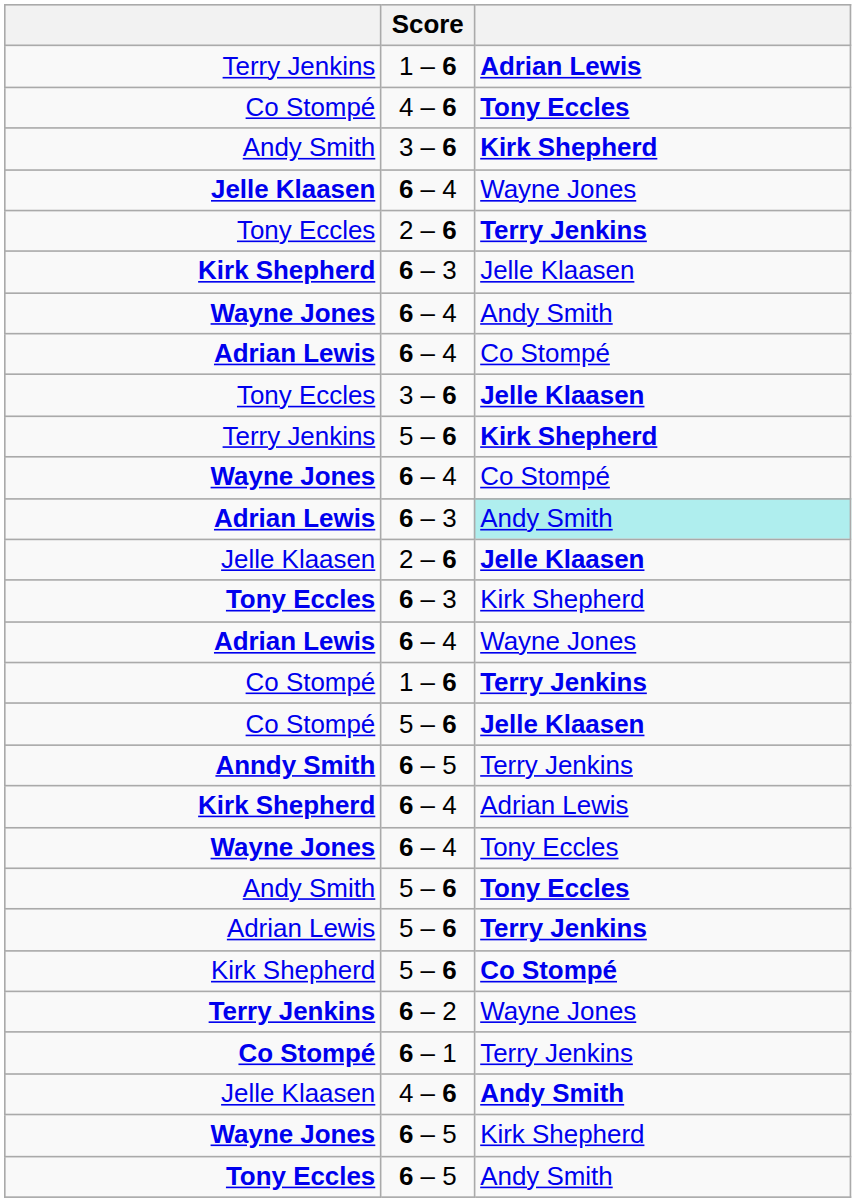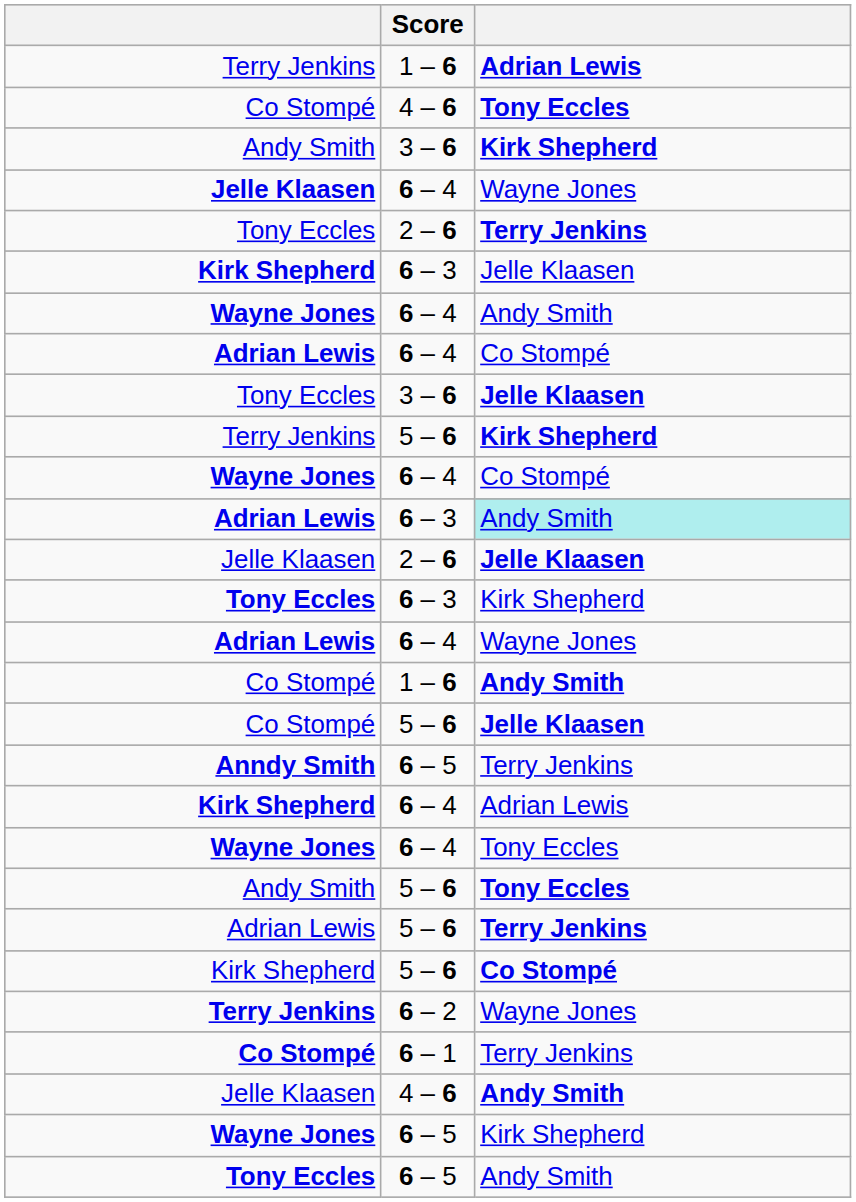 <table class=wikitable style="text-align:center">
 <tr>
 <th width=225></th>
 <th width=50>Score</th>
 <th width=225></th>
 </tr>
 <tr align=left>
 <td align=right><a href='#'>Terry Jenkins</a> </td>
 <td align=center>1 – <strong>6</strong></td>
 <td> <strong><a href='#'>Adrian Lewis</a></strong></td>
 </tr>
 <tr align=left>
 <td align=right><a href='#'>Co Stompé</a> </td>
 <td align=center>4 – <strong>6</strong></td>
 <td> <strong><a href='#'>Tony Eccles</a></strong></td>
 </tr>
 <tr align=left>
 <td align=right><a href='#'>Andy Smith</a> </td>
 <td align=center>3 – <strong>6</strong></td>
 <td> <strong><a href='#'>Kirk Shepherd</a></strong></td>
 </tr>
 <tr align=left>
 <td align=right><strong><a href='#'>Jelle Klaasen</a></strong> </td>
 <td align=center><strong>6</strong> – 4</td>
 <td> <a href='#'>Wayne Jones</a></td>
 </tr>
 <tr align=left>
 <td align=right><a href='#'>Tony Eccles</a> </td>
 <td align=center>2 – <strong>6</strong></td>
 <td> <strong><a href='#'>Terry Jenkins</a></strong></td>
 </tr>
 <tr align=left>
 <td align=right><strong><a href='#'>Kirk Shepherd</a></strong> </td>
 <td align=center><strong>6</strong> – 3</td>
 <td> <a href='#'>Jelle Klaasen</a></td>
 </tr>
 <tr align=left>
 <td align=right><strong><a href='#'>Wayne Jones</a></strong> </td>
 <td align=center><strong>6</strong> – 4</td>
 <td> <a href='#'>Andy Smith</a></td>
 </tr>
 <tr align=left>
 <td align=right><strong><a href='#'>Adrian Lewis</a></strong> </td>
 <td align=center><strong>6</strong> – 4</td>
 <td> <a href='#'>Co Stompé</a></td>
 </tr>
 <tr align=left>
 <td align=right><a href='#'>Tony Eccles</a> </td>
 <td align=center>3 – <strong>6</strong></td>
 <td> <strong><a href='#'>Jelle Klaasen</a></strong></td>
 </tr>
 <tr align=left>
 <td align=right><a href='#'>Terry Jenkins</a> </td>
 <td align=center>5 – <strong>6</strong></td>
 <td> <strong><a href='#'>Kirk Shepherd</a></strong></td>
 </tr>
 <tr align=left>
 <td align=right><strong><a href='#'>Wayne Jones</a></strong> </td>
 <td align=center><strong>6</strong> – 4</td>
 <td> <a href='#'>Co Stompé</a></td>
 </tr>
 <tr align=left>
 <td align=right><strong><a href='#'>Adrian Lewis</a></strong> </td>
 <td align=center><strong>6</strong> – 3</td>
 <td style="background: paleturquoise;"> <a href='#'>Andy Smith</a></td>
 </tr>
 <tr align=left>
 <td align=right><a href='#'>Jelle Klaasen</a> </td>
 <td align=center>2 – <strong>6</strong></td>
 <td> <strong><a href='#'>Jelle Klaasen</a></strong></td>
 </tr>
 <tr align=left>
 <td align=right><strong><a href='#'>Tony Eccles</a></strong> </td>
 <td align=center><strong>6</strong> – 3</td>
 <td> <a href='#'>Kirk Shepherd</a></td>
 </tr>
 <tr align=left>
 <td align=right><strong><a href='#'>Adrian Lewis</a></strong> </td>
 <td align=center><strong>6</strong> – 4</td>
 <td> <a href='#'>Wayne Jones</a></td>
 </tr>
 <tr align=left>
 <td align=right><a href='#'>Co Stompé</a> </td>
 <td align=center>1 – <strong>6</strong></td>
-<td> <strong><a href='#'>Terry Jenkins</a></strong></td>
+<td> <strong><a href='#'>Andy Smith</a></strong></td>
 </tr>
 <tr align=left>
 <td align=right><a href='#'>Co Stompé</a> </td>
 <td align=center>5 – <strong>6</strong></td>
 <td> <strong><a href='#'>Jelle Klaasen</a></strong></td>
 </tr>
 <tr align=left>
 <td align=right><strong><a href='#'>Anndy Smith</a></strong> </td>
 <td align=center><strong>6</strong> – 5</td>
 <td> <a href='#'>Terry Jenkins</a></td>
 </tr>
 <tr align=left>
 <td align=right><strong><a href='#'>Kirk Shepherd</a></strong> </td>
 <td align=center><strong>6</strong> – 4</td>
 <td> <a href='#'>Adrian Lewis</a></td>
 </tr>
 <tr align=left>
 <td align=right><strong><a href='#'>Wayne Jones</a></strong> </td>
 <td align=center><strong>6</strong> – 4</td>
 <td> <a href='#'>Tony Eccles</a></td>
 </tr>
 <tr align=left>
 <td align=right><a href='#'>Andy Smith</a> </td>
 <td align=center>5 – <strong>6</strong></td>
 <td> <strong><a href='#'>Tony Eccles</a></strong></td>
 </tr>
 <tr align=left>
 <td align=right><a href='#'>Adrian Lewis</a> </td>
 <td align=center>5 – <strong>6</strong></td>
 <td> <strong><a href='#'>Terry Jenkins</a></strong></td>
 </tr>
 <tr align=left>
 <td align=right><a href='#'>Kirk Shepherd</a> </td>
 <td align=center>5 – <strong>6</strong></td>
 <td> <strong><a href='#'>Co Stompé</a></strong></td>
 </tr>
 <tr align=left>
 <td align=right><strong><a href='#'>Terry Jenkins</a></strong> </td>
 <td align=center><strong>6</strong> – 2</td>
 <td> <a href='#'>Wayne Jones</a></td>
 </tr>
 <tr align=left>
 <td align=right><strong><a href='#'>Co Stompé</a></strong> </td>
 <td align=center><strong>6</strong> – 1</td>
 <td> <a href='#'>Terry Jenkins</a></td>
 </tr>
 <tr align=left>
 <td align=right><a href='#'>Jelle Klaasen</a> </td>
 <td align=center>4 – <strong>6</strong></td>
 <td> <strong><a href='#'>Andy Smith</a></strong></td>
 </tr>
 <tr align=left>
 <td align=right><strong><a href='#'>Wayne Jones</a></strong> </td>
 <td align=center><strong>6</strong> – 5</td>
 <td> <a href='#'>Kirk Shepherd</a></td>
 </tr>
 <tr align=left>
 <td align=right><strong><a href='#'>Tony Eccles</a></strong> </td>
 <td align=center><strong>6</strong> – 5</td>
 <td> <a href='#'>Andy Smith</a></td>
 </tr>
 </table>
